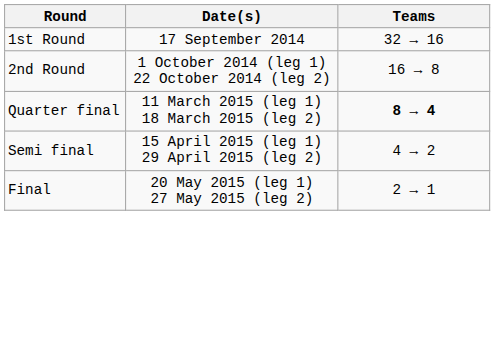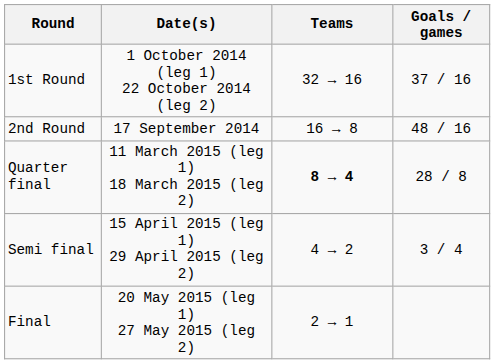 <table class="wikitable" style="width:50%; text-align:center;">
 <tr>
 <th style="width:20%">Round</th>
 <th style="width:35%">Date(s)</th>
 <th style="width:25%">Teams</th>
+<th>Goals / games</th>
 </tr>
 <tr>
 <td style="text-align:left;">1st Round</td>
-<td>17 September 2014</td>
+<td>1 October 2014 (leg 1)<br>22 October 2014 (leg 2)</td>
 <td>32 → 16</td>
+<td>37 / 16</td>
 </tr>
 <tr>
 <td style="text-align:left;">2nd Round</td>
-<td>1 October 2014 (leg 1)<br>22 October 2014 (leg 2)</td>
+<td>17 September 2014</td>
 <td>16 → 8</td>
+<td>48 / 16</td>
 </tr>
 <tr>
 <td style="text-align:left;">Quarter final</td>
 <td>11 March 2015 (leg 1)<br>18 March 2015 (leg 2)</td>
 <td><strong>8 → 4</strong></td>
+<td>28 / 8</td>
 </tr>
 <tr>
 <td style="text-align:left;">Semi final</td>
 <td>15 April 2015 (leg 1)<br>29 April 2015 (leg 2)</td>
 <td>4 → 2</td>
+<td>3 / 4</td>
 </tr>
 <tr>
 <td style="text-align:left;">Final</td>
 <td>20 May 2015 (leg 1)<br>27 May 2015 (leg 2)</td>
 <td>2 → 1</td>
+<td></td>
 </tr>
 </table>
